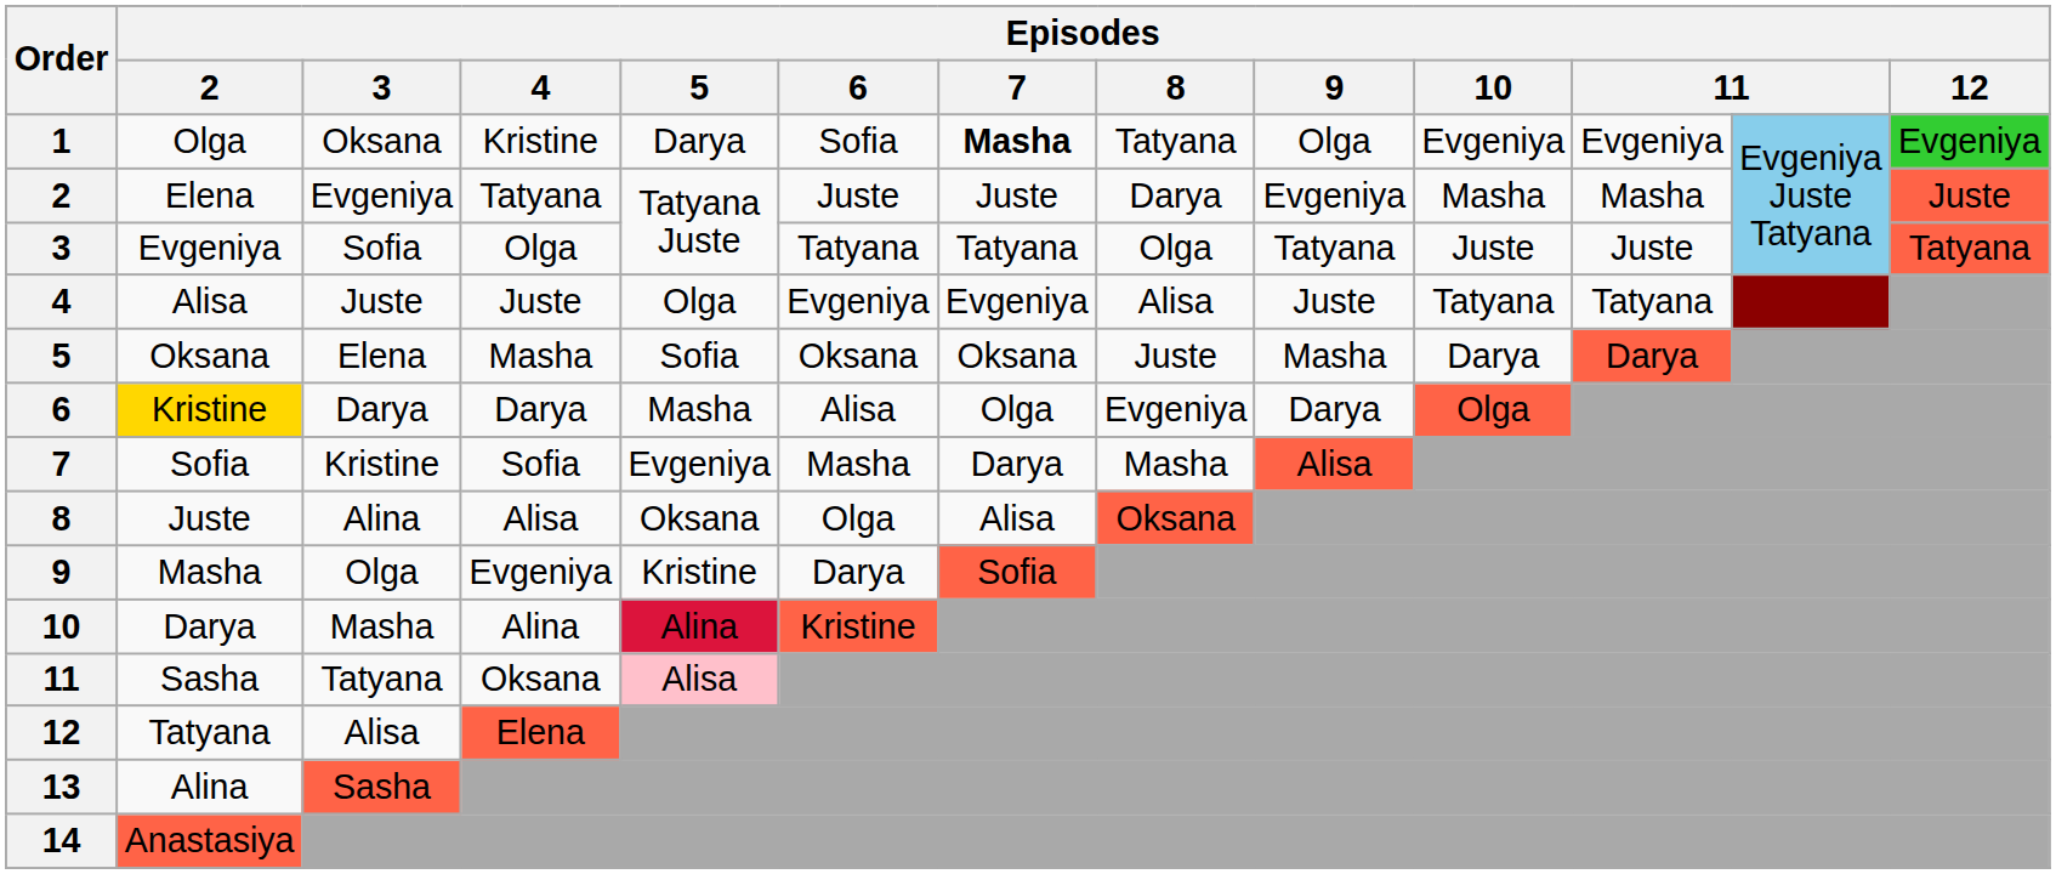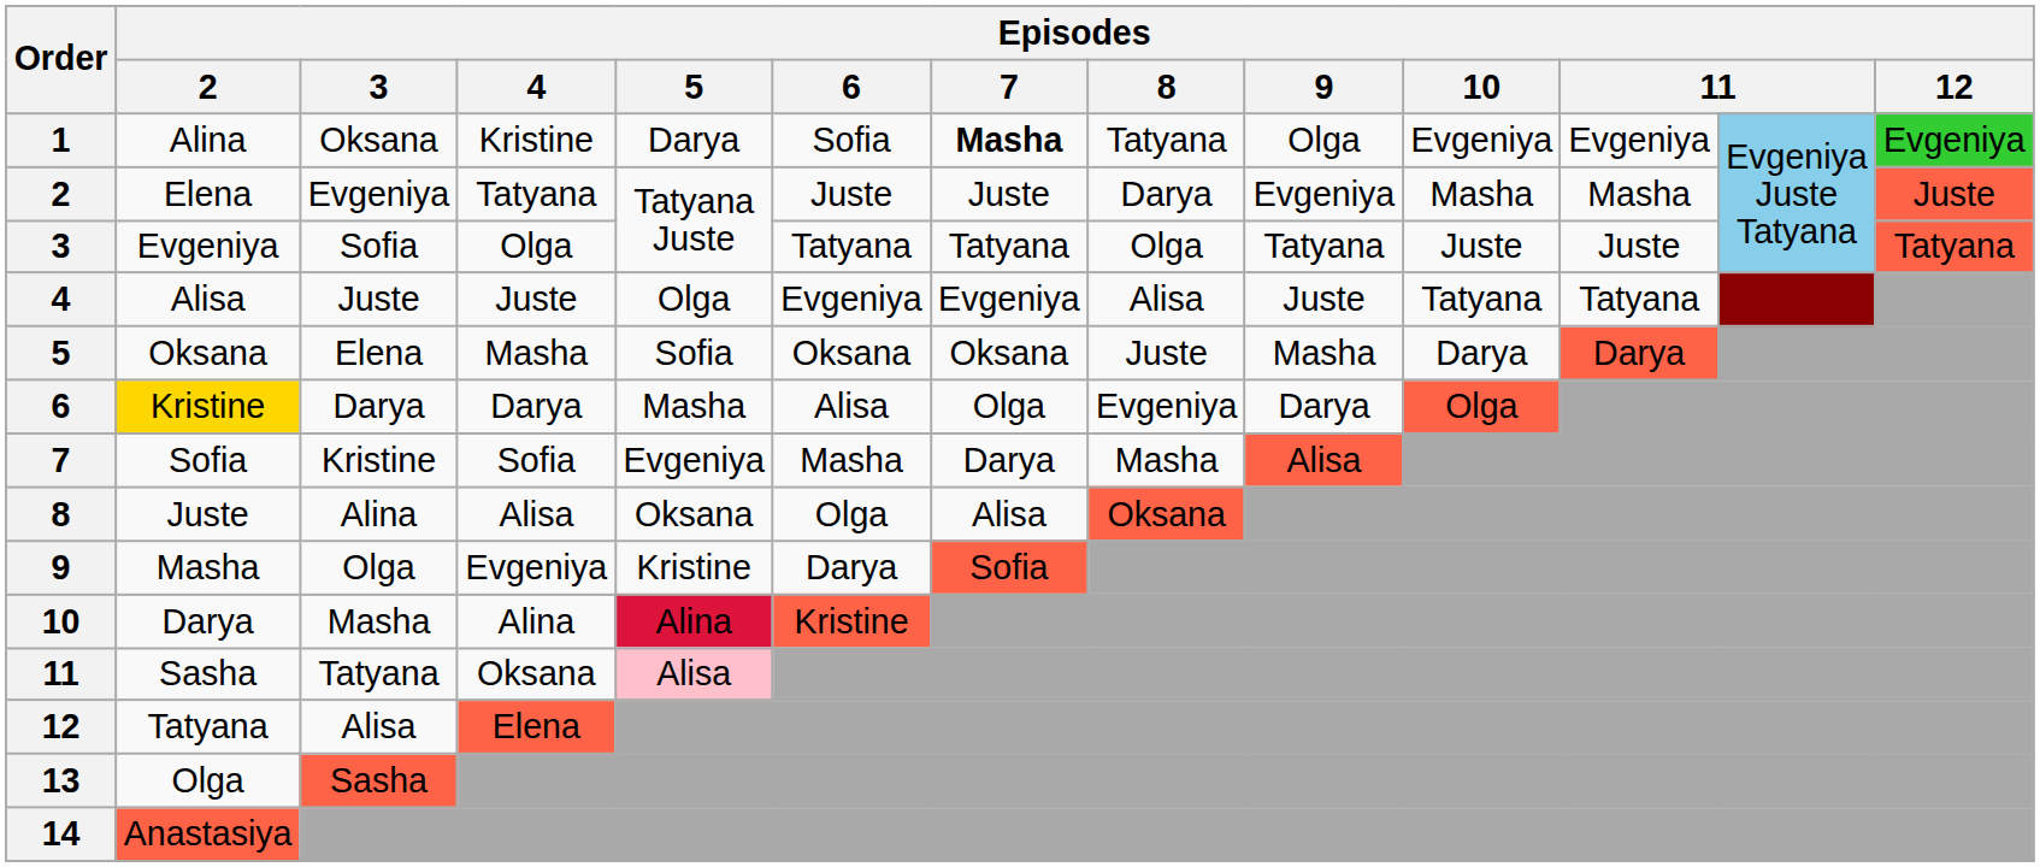 <table class="wikitable" style="text-align:center; font-size:92%">
 <tr>
 <th rowspan=2>Order</th>
 <th colspan="14">Episodes</th>
 </tr>
 <tr>
 <th>2</th>
 <th>3</th>
 <th>4</th>
 <th>5</th>
 <th>6</th>
 <th>7</th>
 <th>8</th>
 <th>9</th>
 <th>10</th>
 <th colspan="2">11</th>
 <th>12</th>
 </tr>
 <tr>
 <th>1</th>
-<td>Olga</td>
+<td>Alina</td>
 <td>Oksana</td>
 <td>Kristine</td>
 <td>Darya</td>
 <td>Sofia</td>
 <td><strong>Masha</strong></td>
 <td>Tatyana</td>
 <td>Olga</td>
 <td>Evgeniya</td>
 <td>Evgeniya</td>
 <td rowspan="3" style="background:skyblue;">Evgeniya <br> Juste <br>Tatyana</td>
 <td style="background:limegreen;">Evgeniya</td>
 </tr>
 <tr>
 <th>2</th>
 <td>Elena</td>
 <td>Evgeniya</td>
 <td>Tatyana</td>
 <td rowspan="2">Tatyana<br>Juste</td>
 <td>Juste</td>
 <td>Juste</td>
 <td>Darya</td>
 <td>Evgeniya</td>
 <td>Masha</td>
 <td>Masha</td>
 <td style="background:tomato;">Juste</td>
 </tr>
 <tr>
 <th>3</th>
 <td>Evgeniya</td>
 <td>Sofia</td>
 <td>Olga</td>
 <td>Tatyana</td>
 <td>Tatyana</td>
 <td>Olga</td>
 <td>Tatyana</td>
 <td>Juste</td>
 <td>Juste</td>
 <td style="background:tomato;">Tatyana</td>
 </tr>
 <tr>
 <th>4</th>
 <td>Alisa</td>
 <td>Juste</td>
 <td>Juste</td>
 <td>Olga</td>
 <td>Evgeniya</td>
 <td>Evgeniya</td>
 <td>Alisa</td>
 <td>Juste</td>
 <td>Tatyana</td>
 <td>Tatyana</td>
 <td style="background:darkred"></td>
 <td style="background:darkgrey;"></td>
 </tr>
 <tr>
 <th>5</th>
 <td>Oksana</td>
 <td>Elena</td>
 <td>Masha</td>
 <td>Sofia</td>
 <td>Oksana</td>
 <td>Oksana</td>
 <td>Juste</td>
 <td>Masha</td>
 <td>Darya</td>
 <td style="background:tomato;">Darya</td>
 <td style="background:darkgrey;" colspan="2"></td>
 </tr>
 <tr>
 <th>6</th>
 <td style="background:gold;">Kristine</td>
 <td>Darya</td>
 <td>Darya</td>
 <td>Masha</td>
 <td>Alisa</td>
 <td>Olga</td>
 <td>Evgeniya</td>
 <td>Darya</td>
 <td style="background:tomato;">Olga</td>
 <td style="background:darkgrey;" colspan="3"></td>
 </tr>
 <tr>
 <th>7</th>
 <td>Sofia</td>
 <td>Kristine</td>
 <td>Sofia</td>
 <td>Evgeniya</td>
 <td>Masha</td>
 <td>Darya</td>
 <td>Masha</td>
 <td style="background:tomato;">Alisa</td>
 <td style="background:darkgrey;" colspan="4"></td>
 </tr>
 <tr>
 <th>8</th>
 <td>Juste</td>
 <td>Alina</td>
 <td>Alisa</td>
 <td>Oksana</td>
 <td>Olga</td>
 <td>Alisa</td>
 <td style="background:tomato;">Oksana</td>
 <td style="background:darkgrey;" colspan="5"></td>
 </tr>
 <tr>
 <th>9</th>
 <td>Masha</td>
 <td>Olga</td>
 <td>Evgeniya</td>
 <td>Kristine</td>
 <td>Darya</td>
 <td style="background:tomato;">Sofia</td>
 <td style="background:darkgrey;" colspan="6"></td>
 </tr>
 <tr>
 <th>10</th>
 <td>Darya</td>
 <td>Masha</td>
 <td>Alina</td>
 <td style="background:crimson;"><span>Alina</span></td>
 <td style="background:tomato;">Kristine</td>
 <td style="background:darkgrey;" colspan="7"></td>
 </tr>
 <tr>
 <th>11</th>
 <td>Sasha</td>
 <td>Tatyana</td>
 <td>Oksana</td>
 <td style="background:pink;">Alisa</td>
 <td style="background:darkgrey;" colspan="8"></td>
 </tr>
 <tr>
 <th>12</th>
 <td>Tatyana</td>
 <td>Alisa</td>
 <td style="background:tomato;">Elena</td>
 <td style="background:darkgrey;" colspan="9"></td>
 </tr>
 <tr>
 <th>13</th>
-<td>Alina</td>
+<td>Olga</td>
 <td style="background:tomato;">Sasha</td>
 <td style="background:darkgrey;" colspan="10"></td>
 </tr>
 <tr>
 <th>14</th>
 <td style="background:tomato;">Anastasiya</td>
 <td style="background:darkgrey;" colspan="11"></td>
 </tr>
 </table>
